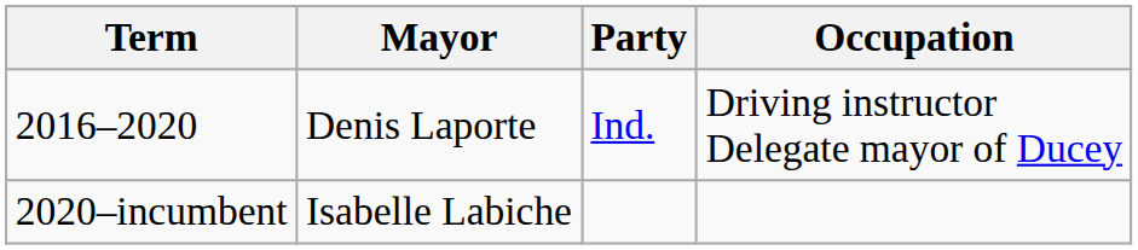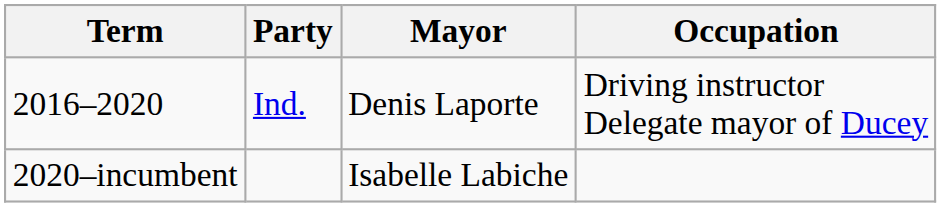 <table class="wikitable">
 <tr>
 <th>Term</th>
+<th>Party</th>
 <th>Mayor</th>
-<th>Party</th>
 <th>Occupation</th>
 </tr>
 <tr>
 <td>2016–2020</td>
+<td><a href='#'>Ind.</a></td>
 <td>Denis Laporte</td>
-<td><a href='#'>Ind.</a></td>
 <td>Driving instructor<br>Delegate mayor of <a href='#'>Ducey</a></td>
 </tr>
 <tr>
 <td>2020–incumbent</td>
+<td></td>
 <td>Isabelle Labiche</td>
-<td></td>
 <td></td>
 </tr>
 </table>
